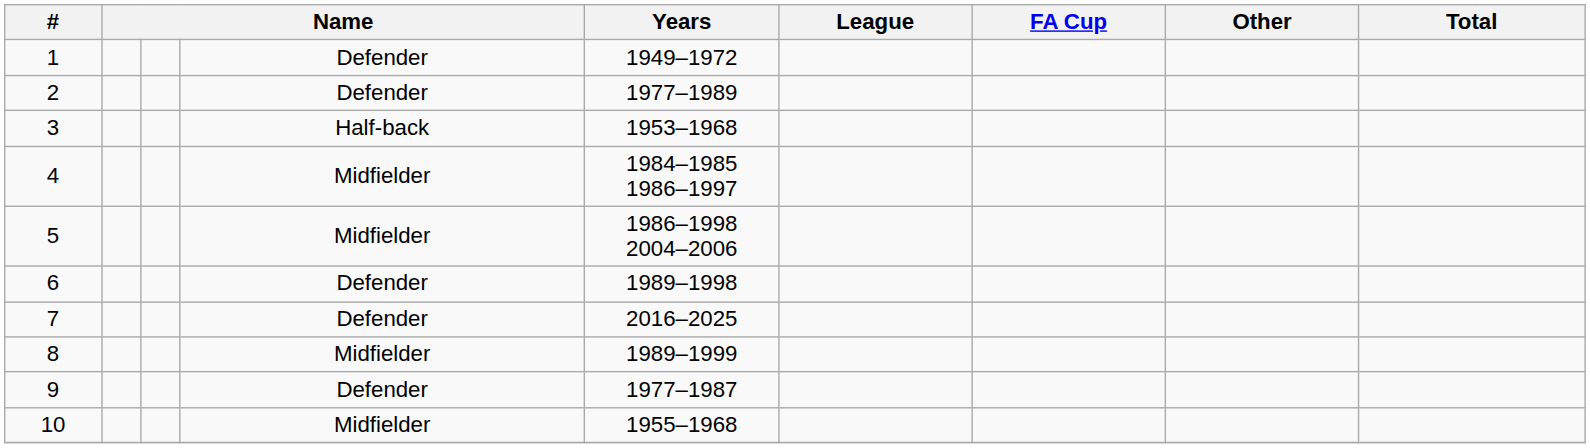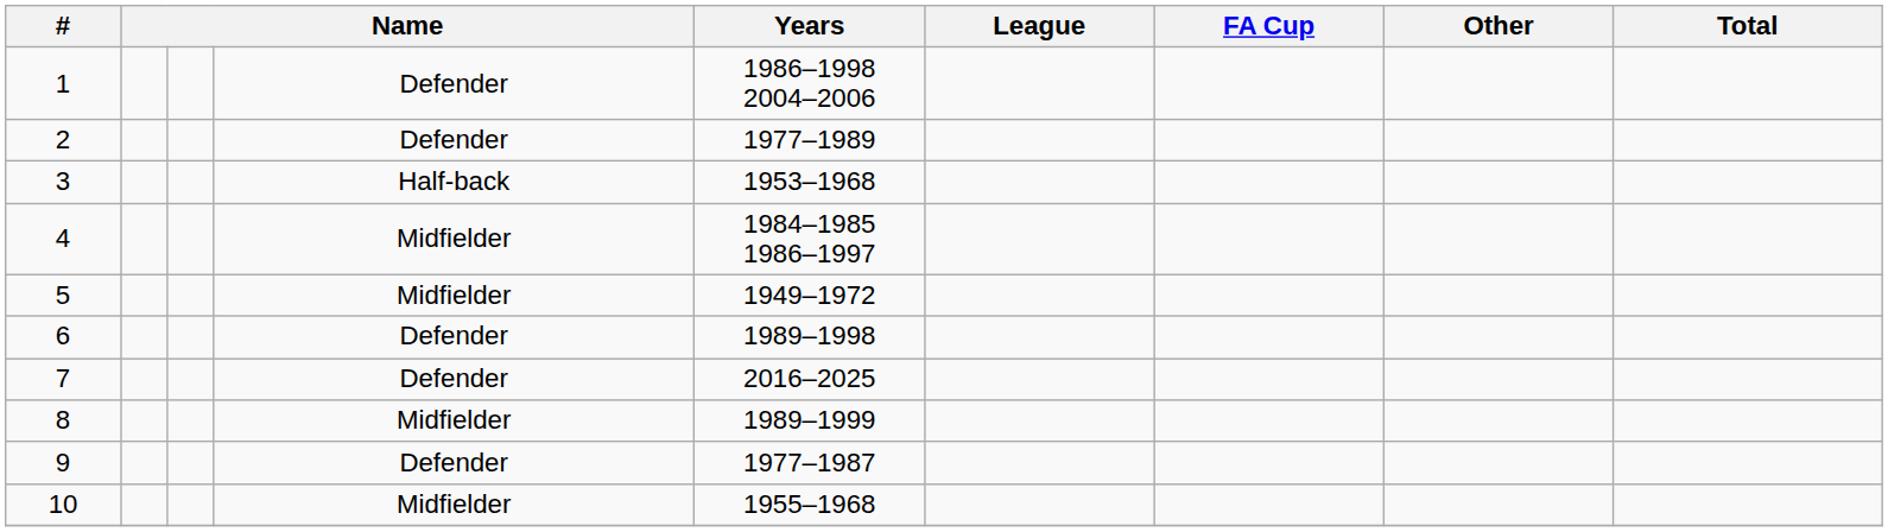 <table class="wikitable sortable" style="text-align: center;" width=90%;>
 <tr>
 <th width=6%>#</th>
 <th width=30% colspan=3>Name</th>
 <th width=12%>Years</th>
 <th width=12%>League</th>
 <th width=12%><a href='#'>FA Cup</a></th>
 <th width=12%>Other</th>
 <th width=14%>Total</th>
 </tr>
 <tr>
 <td>1</td>
 <td style="text-align:left;"></td>
 <td></td>
 <td>Defender</td>
-<td>1949–1972</td>
+<td>1986–1998<br>2004–2006</td>
 <td></td>
 <td></td>
 <td></td>
 <td></td>
 </tr>
 <tr>
 <td>2</td>
 <td style="text-align:left;"></td>
 <td></td>
 <td>Defender</td>
 <td>1977–1989</td>
 <td></td>
 <td></td>
 <td></td>
 <td></td>
 </tr>
 <tr>
 <td>3</td>
 <td style="text-align:left;"></td>
 <td></td>
 <td>Half-back</td>
 <td>1953–1968</td>
 <td></td>
 <td></td>
 <td></td>
 <td></td>
 </tr>
 <tr>
 <td>4</td>
 <td style="text-align:left;"></td>
 <td></td>
 <td>Midfielder</td>
 <td>1984–1985<br>1986–1997</td>
 <td></td>
 <td></td>
 <td></td>
 <td></td>
 </tr>
 <tr>
 <td>5</td>
 <td style="text-align:left;"></td>
 <td></td>
 <td>Midfielder</td>
-<td>1986–1998<br>2004–2006</td>
+<td>1949–1972</td>
 <td></td>
 <td></td>
 <td></td>
 <td></td>
 </tr>
 <tr>
 <td>6</td>
 <td style="text-align:left;"></td>
 <td></td>
 <td>Defender</td>
 <td>1989–1998</td>
 <td></td>
 <td></td>
 <td></td>
 <td></td>
 </tr>
 <tr>
 <td>7</td>
 <td style="text-align:left;"></td>
 <td></td>
 <td>Defender</td>
 <td>2016–2025</td>
 <td></td>
 <td></td>
 <td></td>
 <td></td>
 </tr>
 <tr>
 <td>8</td>
 <td style="text-align:left;"></td>
 <td></td>
 <td>Midfielder</td>
 <td>1989–1999</td>
 <td></td>
 <td></td>
 <td></td>
 <td></td>
 </tr>
 <tr>
 <td>9</td>
 <td style="text-align:left;"></td>
 <td></td>
 <td>Defender</td>
 <td>1977–1987</td>
 <td></td>
 <td></td>
 <td></td>
 <td></td>
 </tr>
 <tr>
 <td>10</td>
 <td style="text-align:left;"></td>
 <td></td>
 <td>Midfielder</td>
 <td>1955–1968</td>
 <td></td>
 <td></td>
 <td></td>
 <td></td>
 </tr>
 <tr>
 </tr>
 </table>
